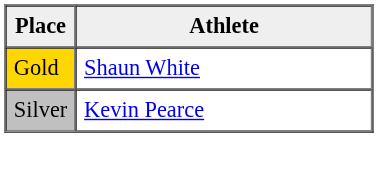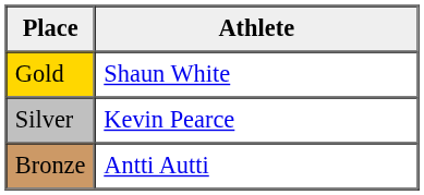 <table border=1 cellpadding=5 cellspacing=0>
 <tr>
 <th style="background:#efefef;" width="20">Place</th>
 <th style="background:#efefef;" width="200">Athlete</th>
 </tr>
 <tr align=left>
 <td style="background:gold;">Gold</td>
 <td><a href='#'>Shaun White</a></td>
 </tr>
 <tr align=left>
 <td style="background:silver;">Silver</td>
 <td><a href='#'>Kevin Pearce</a></td>
 </tr>
+<tr align=left>
+<td style="background:#CC9966;">Bronze</td>
+<td><a href='#'>Antti Autti</a></td>
+</tr>
 </table>
